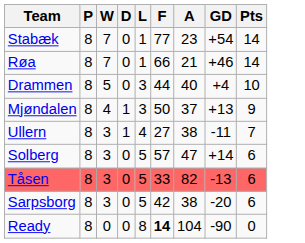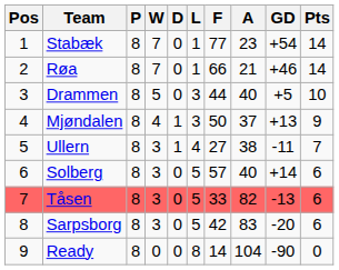 <table class="wikitable sortable" style="text-align: center;">
 <tr>
+<th>Pos</th>
 <th>Team</th>
 <th>P</th>
 <th>W</th>
 <th>D</th>
 <th>L</th>
 <th>F</th>
 <th>A</th>
 <th>GD</th>
 <th>Pts</th>
 </tr>
 <tr>
+<td>1</td>
 <td align="left"><a href='#'>Stabæk</a></td>
 <td>8</td>
 <td>7</td>
 <td>0</td>
 <td>1</td>
 <td>77</td>
 <td>23</td>
 <td>+54</td>
 <td>14</td>
 </tr>
 <tr>
+<td>2</td>
 <td align="left"><a href='#'>Røa</a></td>
 <td>8</td>
 <td>7</td>
 <td>0</td>
 <td>1</td>
 <td>66</td>
 <td>21</td>
 <td>+46</td>
 <td>14</td>
 </tr>
 <tr>
+<td>3</td>
 <td align="left"><a href='#'>Drammen</a></td>
 <td>8</td>
 <td>5</td>
 <td>0</td>
 <td>3</td>
 <td>44</td>
 <td>40</td>
-<td>+4</td>
+<td>+5</td>
 <td>10</td>
 </tr>
 <tr>
+<td>4</td>
 <td align="left"><a href='#'>Mjøndalen</a></td>
 <td>8</td>
 <td>4</td>
 <td>1</td>
 <td>3</td>
 <td>50</td>
 <td>37</td>
 <td>+13</td>
 <td>9</td>
 </tr>
 <tr>
+<td>5</td>
 <td align="left"><a href='#'>Ullern</a></td>
 <td>8</td>
 <td>3</td>
 <td>1</td>
 <td>4</td>
 <td>27</td>
 <td>38</td>
 <td>-11</td>
 <td>7</td>
 </tr>
 <tr>
+<td>6</td>
 <td align="left"><a href='#'>Solberg</a></td>
 <td>8</td>
 <td>3</td>
 <td>0</td>
 <td>5</td>
 <td>57</td>
-<td>47</td>
+<td>40</td>
 <td>+14</td>
 <td>6</td>
 </tr>
 <tr style="background:#FF6666;">
+<td>7</td>
 <td align="left"><a href='#'>Tåsen</a></td>
 <td>8</td>
 <td>3</td>
 <td>0</td>
 <td>5</td>
 <td>33</td>
 <td>82</td>
 <td>-13</td>
 <td>6</td>
 </tr>
 <tr>
+<td>8</td>
 <td align="left"><a href='#'>Sarpsborg</a></td>
 <td>8</td>
 <td>3</td>
 <td>0</td>
 <td>5</td>
 <td>42</td>
-<td>38</td>
+<td>83</td>
 <td>-20</td>
 <td>6</td>
 </tr>
 <tr>
+<td>9</td>
 <td align="left"><a href='#'>Ready</a></td>
 <td>8</td>
 <td>0</td>
 <td>0</td>
 <td>8</td>
-<td><strong>14</strong></td>
+<td>14</td>
 <td>104</td>
 <td>-90</td>
 <td>0</td>
 </tr>
 </table>
